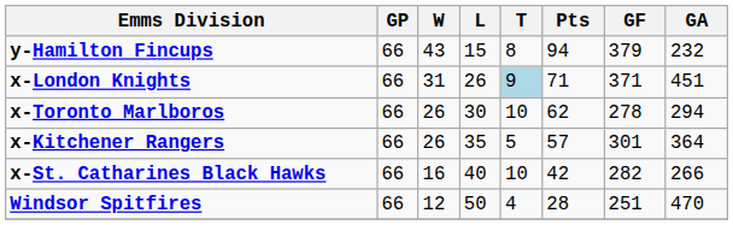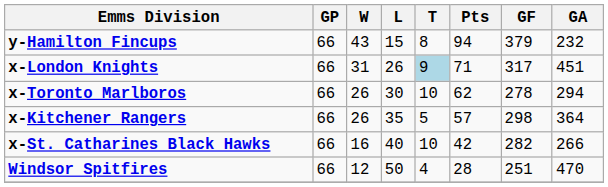 <table class="wikitable">
 <tr>
 <th bgcolor="#DDDDFF" width="45%">Emms Division</th>
 <th bgcolor="#DDDDFF" width="5%">GP</th>
 <th bgcolor="#DDDDFF" width="5%">W</th>
 <th bgcolor="#DDDDFF" width="5%">L</th>
 <th bgcolor="#DDDDFF" width="5%">T</th>
 <th bgcolor="#DDDDFF" width="7.5%">Pts</th>
 <th bgcolor="#DDDDFF" width="7.5%">GF</th>
 <th bgcolor="#DDDDFF" width="7.5%">GA</th>
 </tr>
 <tr>
 <td><strong>y-<a href='#'>Hamilton Fincups</a></strong></td>
 <td>66</td>
 <td>43</td>
 <td>15</td>
 <td>8</td>
 <td>94</td>
 <td>379</td>
 <td>232</td>
 </tr>
 <tr>
 <td><strong>x-<a href='#'>London Knights</a></strong></td>
 <td>66</td>
 <td>31</td>
 <td>26</td>
 <td style="background: lightblue;">9</td>
 <td>71</td>
-<td>371</td>
+<td>317</td>
 <td>451</td>
 </tr>
 <tr>
 <td><strong>x-<a href='#'>Toronto Marlboros</a></strong></td>
 <td>66</td>
 <td>26</td>
 <td>30</td>
 <td>10</td>
 <td>62</td>
 <td>278</td>
 <td>294</td>
 </tr>
 <tr>
 <td><strong>x-<a href='#'>Kitchener Rangers</a></strong></td>
 <td>66</td>
 <td>26</td>
 <td>35</td>
 <td>5</td>
 <td>57</td>
-<td>301</td>
+<td>298</td>
 <td>364</td>
 </tr>
 <tr>
 <td><strong>x-<a href='#'>St. Catharines Black Hawks</a></strong></td>
 <td>66</td>
 <td>16</td>
 <td>40</td>
 <td>10</td>
 <td>42</td>
 <td>282</td>
 <td>266</td>
 </tr>
 <tr>
 <td><strong><a href='#'>Windsor Spitfires</a></strong></td>
 <td>66</td>
 <td>12</td>
 <td>50</td>
 <td>4</td>
 <td>28</td>
 <td>251</td>
 <td>470</td>
 </tr>
 <tr>
 </tr>
 </table>
